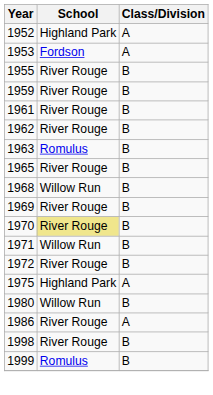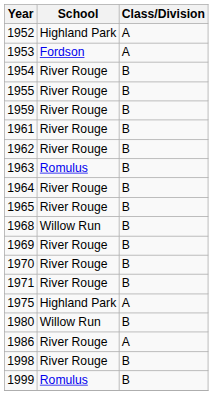 <table class="wikitable">
 <tr>
 <th>Year</th>
 <th>School</th>
 <th>Class/Division</th>
 </tr>
 <tr>
 <td>1952</td>
 <td>Highland Park</td>
 <td>A</td>
 </tr>
 <tr>
 <td>1953</td>
 <td><a href='#'>Fordson</a></td>
 <td>A</td>
+</tr>
+<tr>
+<td>1954</td>
+<td>River Rouge</td>
+<td>B</td>
 </tr>
 <tr>
 <td>1955</td>
 <td>River Rouge</td>
 <td>B</td>
 </tr>
 <tr>
 <td>1959</td>
 <td>River Rouge</td>
 <td>B</td>
 </tr>
 <tr>
 <td>1961</td>
 <td>River Rouge</td>
 <td>B</td>
 </tr>
 <tr>
 <td>1962</td>
 <td>River Rouge</td>
 <td>B</td>
 </tr>
 <tr>
 <td>1963</td>
 <td><a href='#'>Romulus</a></td>
 <td>B</td>
 </tr>
 <tr>
+<td>1964</td>
+<td>River Rouge</td>
+<td>B</td>
+</tr>
+<tr>
 <td>1965</td>
 <td>River Rouge</td>
 <td>B</td>
 </tr>
 <tr>
 <td>1968</td>
 <td>Willow Run</td>
 <td>B</td>
 </tr>
 <tr>
 <td>1969</td>
 <td>River Rouge</td>
 <td>B</td>
 </tr>
 <tr>
 <td>1970</td>
-<td style="background: khaki;">River Rouge</td>
+<td>River Rouge</td>
 <td>B</td>
 </tr>
 <tr>
 <td>1971</td>
-<td>Willow Run</td>
-<td>B</td>
-</tr>
-<tr>
-<td>1972</td>
 <td>River Rouge</td>
 <td>B</td>
 </tr>
 <tr>
 <td>1975</td>
 <td>Highland Park</td>
 <td>A</td>
 </tr>
 <tr>
 <td>1980</td>
 <td>Willow Run</td>
 <td>B</td>
 </tr>
 <tr>
 <td>1986</td>
 <td>River Rouge</td>
 <td>A</td>
 </tr>
 <tr>
 <td>1998</td>
 <td>River Rouge</td>
 <td>B</td>
 </tr>
 <tr>
 <td>1999</td>
 <td><a href='#'>Romulus</a></td>
 <td>B</td>
 </tr>
 <tr>
 </tr>
 </table>
